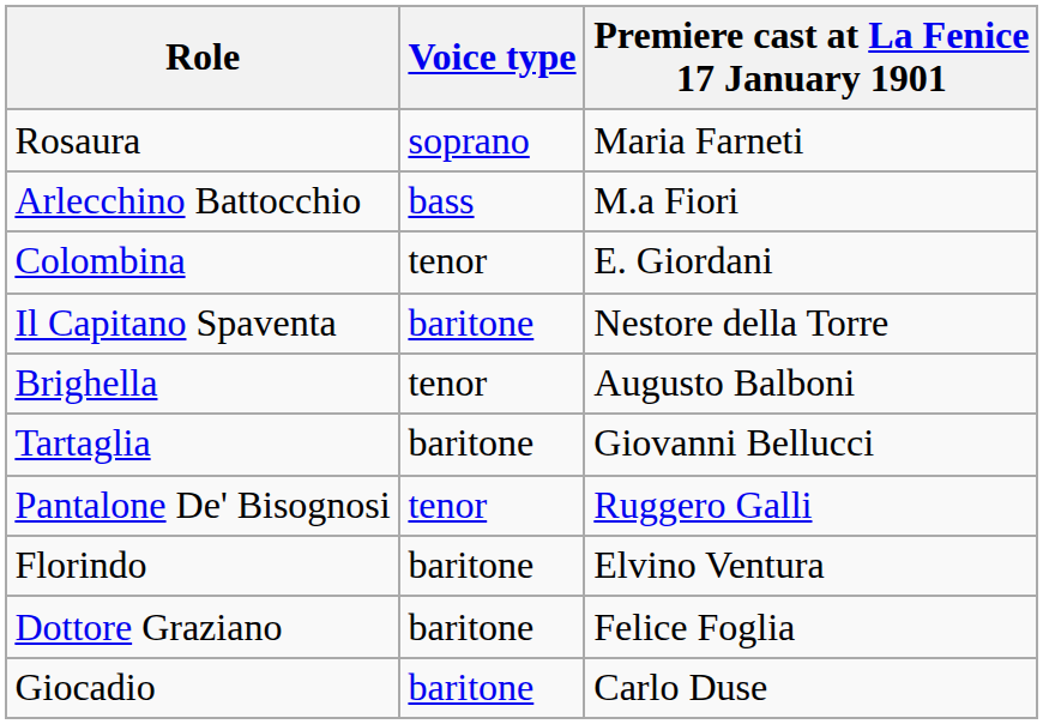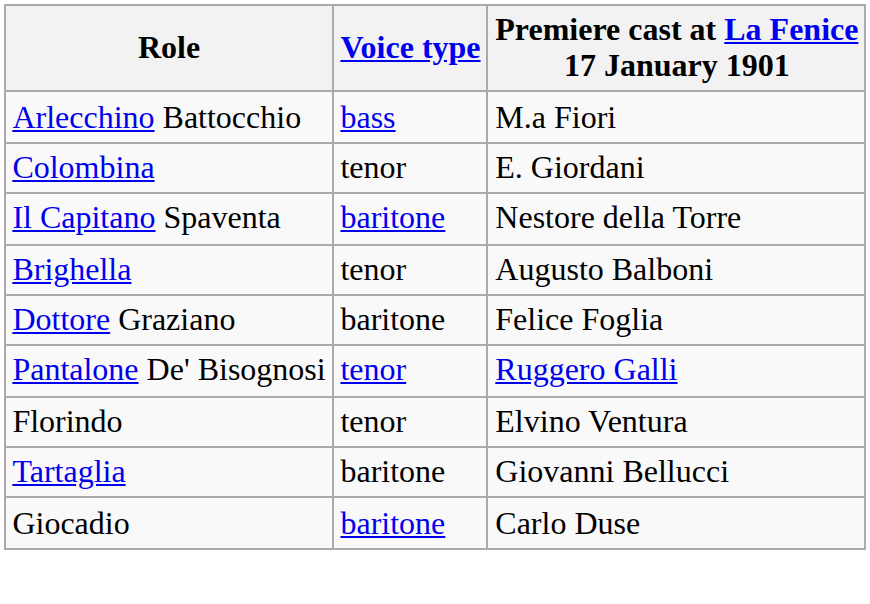 <table class="wikitable">
 <tr>
 <th>Role</th>
 <th><a href='#'>Voice type</a></th>
 <th>Premiere cast at <a href='#'>La Fenice</a><br>17 January 1901</th>
-</tr>
-<tr>
-<td>Rosaura</td>
-<td><a href='#'>soprano</a></td>
-<td>Maria Farneti</td>
 </tr>
 <tr>
 <td><a href='#'>Arlecchino</a> Battocchio</td>
 <td><a href='#'>bass</a></td>
 <td>M.a Fiori</td>
 </tr>
 <tr>
 <td><a href='#'>Colombina</a></td>
 <td>tenor</td>
 <td>E. Giordani</td>
 </tr>
 <tr>
 <td><a href='#'>Il Capitano</a> Spaventa</td>
 <td><a href='#'>baritone</a></td>
 <td>Nestore della Torre</td>
 </tr>
 <tr>
 <td><a href='#'>Brighella</a></td>
 <td>tenor</td>
 <td>Augusto Balboni</td>
 </tr>
 <tr>
-<td><a href='#'>Tartaglia</a></td>
+<td><a href='#'>Dottore</a> Graziano</td>
 <td>baritone</td>
-<td>Giovanni Bellucci</td>
+<td>Felice Foglia</td>
 </tr>
 <tr>
 <td><a href='#'>Pantalone</a> De' Bisognosi</td>
 <td><a href='#'>tenor</a></td>
 <td><a href='#'>Ruggero Galli</a></td>
 </tr>
 <tr>
 <td>Florindo</td>
-<td>baritone</td>
+<td>tenor</td>
 <td>Elvino Ventura</td>
 </tr>
 <tr>
-<td><a href='#'>Dottore</a> Graziano</td>
+<td><a href='#'>Tartaglia</a></td>
 <td>baritone</td>
-<td>Felice Foglia</td>
+<td>Giovanni Bellucci</td>
 </tr>
 <tr>
 <td>Giocadio</td>
 <td><a href='#'>baritone</a></td>
 <td>Carlo Duse</td>
 </tr>
 <tr>
 </tr>
 </table>
